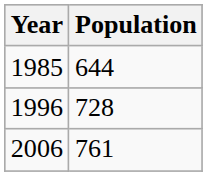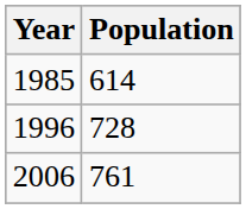 <table class="wikitable">
 <tr>
 <th>Year</th>
 <th>Population</th>
 </tr>
 <tr>
 <td>1985</td>
-<td>644</td>
+<td>614</td>
 </tr>
 <tr>
 <td>1996</td>
 <td>728</td>
 </tr>
 <tr>
 <td>2006</td>
 <td>761</td>
 </tr>
 </table>
